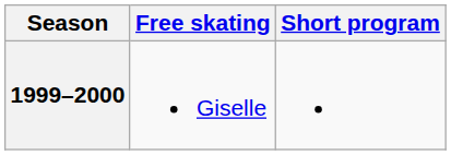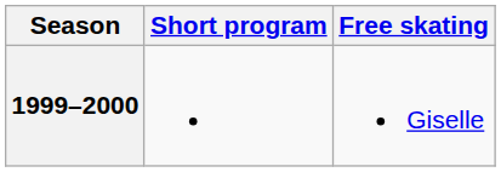 <table class="wikitable" style="text-align:center">
 <tr>
 <th>Season</th>
+<th><a href='#'>Short program</a></th>
 <th><a href='#'>Free skating</a></th>
-<th><a href='#'>Short program</a></th>
 </tr>
 <tr>
 <th>1999–2000<br></th>
+<td><br><ul><li></li></ul></td>
 <td><br><ul><li><a href='#'>Giselle</a> <br></li></ul></td>
-<td><br><ul><li></li></ul></td>
 </tr>
 </table>
